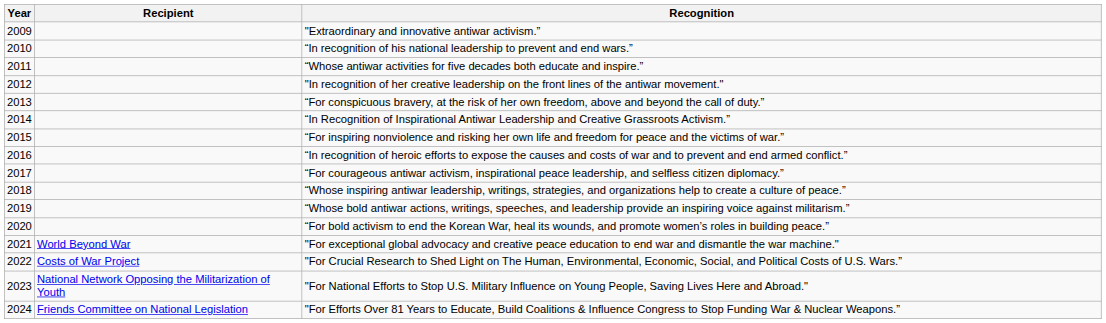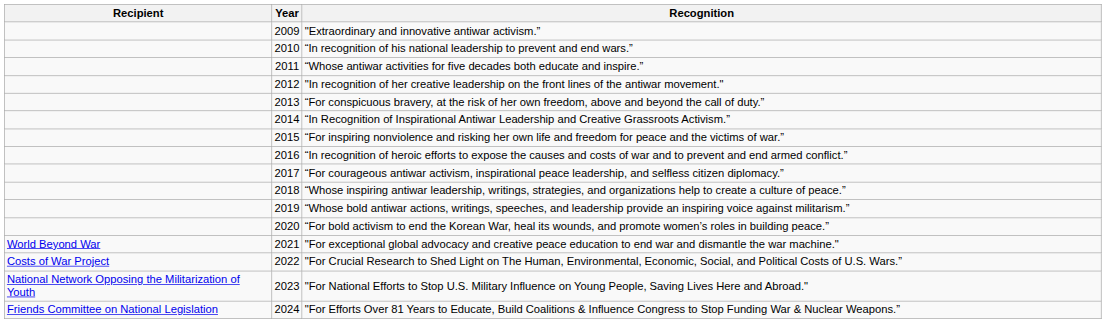 <table class="wikitable sortable">
 <tr>
+<th width="25%">Recipient</th>
 <th>Year</th>
-<th width="25%">Recipient</th>
 <th width="75%">Recognition</th>
 </tr>
 <tr>
+<td></td>
 <td align="center">2009</td>
-<td></td>
 <td>"Extraordinary and innovative antiwar activism.”</td>
 </tr>
 <tr>
+<td></td>
 <td align="center">2010</td>
-<td></td>
 <td>“In recognition of his national leadership to prevent and end wars.”</td>
 </tr>
 <tr>
+<td></td>
 <td align="center">2011</td>
-<td></td>
 <td>“Whose antiwar activities for five decades both educate and inspire.”</td>
 </tr>
 <tr>
+<td></td>
 <td align="center">2012</td>
-<td></td>
 <td>"In recognition of her creative leadership on the front lines of the antiwar movement."</td>
 </tr>
 <tr>
+<td></td>
 <td align="center">2013</td>
-<td></td>
 <td>“For conspicuous bravery, at the risk of her own freedom, above and beyond the call of duty.”</td>
 </tr>
 <tr>
+<td></td>
 <td align="center">2014</td>
-<td></td>
 <td>“In Recognition of Inspirational Antiwar Leadership and Creative Grassroots Activism.”</td>
 </tr>
 <tr>
+<td></td>
 <td align="center">2015</td>
-<td></td>
 <td>“For inspiring nonviolence and risking her own life and freedom for peace and the victims of war.”</td>
 </tr>
 <tr>
+<td></td>
 <td align="center">2016</td>
-<td></td>
 <td>“In recognition of heroic efforts to expose the causes and costs of war and to prevent and end armed conflict.”</td>
 </tr>
 <tr>
+<td></td>
 <td align="center">2017</td>
-<td></td>
 <td>“For courageous antiwar activism, inspirational peace leadership, and selfless citizen diplomacy.”</td>
 </tr>
 <tr>
+<td></td>
 <td align="center">2018</td>
-<td></td>
 <td>“Whose inspiring antiwar leadership, writings, strategies, and organizations help to create a culture of peace.”</td>
 </tr>
 <tr>
+<td></td>
 <td align="center">2019</td>
-<td></td>
 <td>“Whose bold antiwar actions, writings, speeches, and leadership provide an inspiring voice against militarism.”</td>
 </tr>
 <tr>
+<td></td>
 <td align="center">2020</td>
-<td></td>
 <td>“For bold activism to end the Korean War, heal its wounds, and promote women’s roles in building peace.”</td>
 </tr>
 <tr>
+<td><a href='#'>World Beyond War</a></td>
 <td align="center">2021</td>
-<td><a href='#'>World Beyond War</a></td>
 <td>"For exceptional global advocacy and creative peace education to end war and dismantle the war machine."</td>
 </tr>
 <tr>
+<td><a href='#'>Costs of War Project</a></td>
 <td align="center">2022</td>
-<td><a href='#'>Costs of War Project</a></td>
 <td>"For Crucial Research to Shed Light on The Human, Environmental, Economic, Social, and Political Costs of U.S. Wars.”</td>
 </tr>
 <tr>
+<td><a href='#'>National Network Opposing the Militarization of Youth</a></td>
 <td align="center">2023</td>
-<td><a href='#'>National Network Opposing the Militarization of Youth</a></td>
 <td>"For National Efforts to Stop U.S. Military Influence on Young People, Saving Lives Here and Abroad."</td>
 </tr>
 <tr>
+<td><a href='#'>Friends Committee on National Legislation</a></td>
 <td align="center">2024</td>
-<td><a href='#'>Friends Committee on National Legislation</a></td>
 <td>"For Efforts Over 81 Years to Educate, Build Coalitions & Influence Congress to Stop Funding War & Nuclear Weapons.”</td>
 </tr>
 </table>
